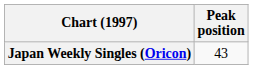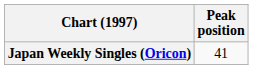 <table class="wikitable sortable plainrowheaders" style="text-align:center;">
 <tr>
 <th scope="col">Chart (1997)</th>
 <th scope="col">Peak<br>position</th>
 </tr>
 <tr>
 <th scope="row">Japan Weekly Singles (<a href='#'>Oricon</a>)</th>
-<td style="text-align:center;">43</td>
+<td style="text-align:center;">41</td>
 </tr>
 </table>
